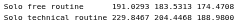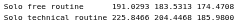 <table>
 <tr>
 <td>Solo free routine<br></td>
 <td></td>
 <td>191.0293</td>
 <td></td>
 <td>183.5313</td>
 <td></td>
 <td>174.4708</td>
 </tr>
 <tr>
 <td>Solo technical routine<br></td>
 <td></td>
-<td>229.8467</td>
+<td>225.8466</td>
 <td></td>
 <td>204.4468</td>
 <td></td>
-<td>188.9800</td>
+<td>185.9800</td>
 </tr>
 </table>
